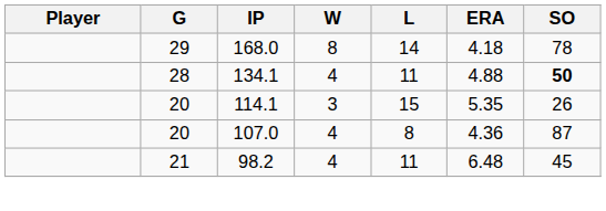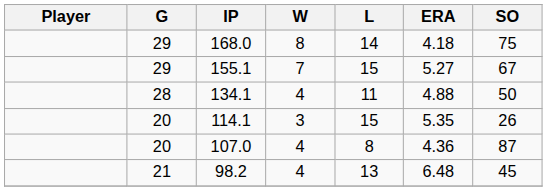 <table class="wikitable sortable">
 <tr>
 <th bgcolor="#DDDDFF" width="16%">Player</th>
 <th bgcolor="#DDDDFF" width="9%">G</th>
 <th bgcolor="#DDDDFF" width="9%">IP</th>
 <th bgcolor="#DDDDFF" width="9%">W</th>
 <th bgcolor="#DDDDFF" width="9%">L</th>
 <th bgcolor="#DDDDFF" width="9%">ERA</th>
 <th bgcolor="#DDDDFF" width="9%">SO</th>
 </tr>
 <tr align="center">
 <td></td>
 <td>29</td>
 <td>168.0</td>
 <td>8</td>
 <td>14</td>
 <td>4.18</td>
-<td>78</td>
+<td>75</td>
+</tr>
+<tr align="center">
+<td></td>
+<td>29</td>
+<td>155.1</td>
+<td>7</td>
+<td>15</td>
+<td>5.27</td>
+<td>67</td>
 </tr>
 <tr align="center">
 <td></td>
 <td>28</td>
 <td>134.1</td>
 <td>4</td>
 <td>11</td>
 <td>4.88</td>
-<td><strong>50</strong></td>
+<td>50</td>
 </tr>
 <tr align="center">
 <td></td>
 <td>20</td>
 <td>114.1</td>
 <td>3</td>
 <td>15</td>
 <td>5.35</td>
 <td>26</td>
 </tr>
 <tr align="center">
 <td></td>
 <td>20</td>
 <td>107.0</td>
 <td>4</td>
 <td>8</td>
 <td>4.36</td>
 <td>87</td>
 </tr>
 <tr align="center">
 <td></td>
 <td>21</td>
 <td>98.2</td>
 <td>4</td>
-<td>11</td>
+<td>13</td>
 <td>6.48</td>
 <td>45</td>
 </tr>
 <tr align="center">
 </tr>
 </table>
